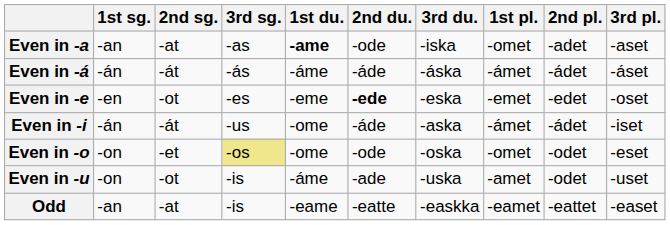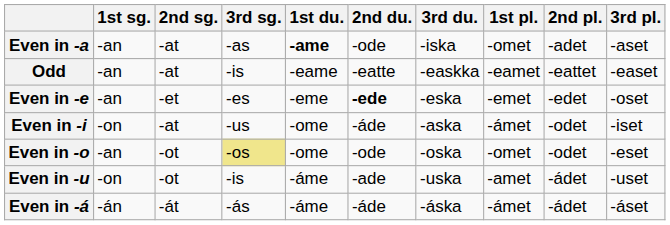 <table class="wikitable">
 <tr>
 <th></th>
 <th>1st sg.</th>
 <th>2nd sg.</th>
 <th>3rd sg.</th>
 <th>1st du.</th>
 <th>2nd du.</th>
 <th>3rd du.</th>
 <th>1st pl.</th>
 <th>2nd pl.</th>
 <th>3rd pl.</th>
 </tr>
 <tr>
 <th>Even in <em>-a</em></th>
 <td>-an</td>
 <td>-at</td>
 <td>-as</td>
 <td><strong>-ame</strong></td>
 <td>-ode</td>
 <td>-iska</td>
 <td>-omet</td>
 <td>-adet</td>
 <td>-aset</td>
 </tr>
 <tr>
-<th>Even in <em>-á</em></th>
-<td>-án</td>
-<td>-át</td>
-<td>-ás</td>
-<td>-áme</td>
-<td>-áde</td>
-<td>-áska</td>
-<td>-ámet</td>
-<td>-ádet</td>
-<td>-áset</td>
+<th>Odd</th>
+<td>-an</td>
+<td>-at</td>
+<td>-is</td>
+<td>-eame</td>
+<td>-eatte</td>
+<td>-easkka</td>
+<td>-eamet</td>
+<td>-eattet</td>
+<td>-easet</td>
 </tr>
 <tr>
 <th>Even in <em>-e</em></th>
-<td>-en</td>
-<td>-ot</td>
+<td>-an</td>
+<td>-et</td>
 <td>-es</td>
 <td>-eme</td>
 <td><strong>-ede</strong></td>
 <td>-eska</td>
 <td>-emet</td>
 <td>-edet</td>
 <td>-oset</td>
 </tr>
 <tr>
 <th>Even in <em>-i</em></th>
-<td>-án</td>
-<td>-át</td>
+<td>-on</td>
+<td>-at</td>
 <td>-us</td>
 <td>-ome</td>
 <td>-áde</td>
 <td>-aska</td>
 <td>-ámet</td>
-<td>-ádet</td>
+<td>-odet</td>
 <td>-iset</td>
 </tr>
 <tr>
 <th>Even in <em>-o</em></th>
-<td>-on</td>
-<td>-et</td>
+<td>-an</td>
+<td>-ot</td>
 <td style="background: khaki;">-os</td>
 <td>-ome</td>
 <td>-ode</td>
 <td>-oska</td>
 <td>-omet</td>
 <td>-odet</td>
 <td>-eset</td>
 </tr>
 <tr>
 <th>Even in <em>-u</em></th>
 <td>-on</td>
 <td>-ot</td>
 <td>-is</td>
 <td>-áme</td>
 <td>-ade</td>
 <td>-uska</td>
 <td>-amet</td>
-<td>-odet</td>
+<td>-ádet</td>
 <td>-uset</td>
 </tr>
 <tr>
-<th>Odd</th>
-<td>-an</td>
-<td>-at</td>
-<td>-is</td>
-<td>-eame</td>
-<td>-eatte</td>
-<td>-easkka</td>
-<td>-eamet</td>
-<td>-eattet</td>
-<td>-easet</td>
+<th>Even in <em>-á</em></th>
+<td>-án</td>
+<td>-át</td>
+<td>-ás</td>
+<td>-áme</td>
+<td>-áde</td>
+<td>-áska</td>
+<td>-ámet</td>
+<td>-ádet</td>
+<td>-áset</td>
 </tr>
 </table>
